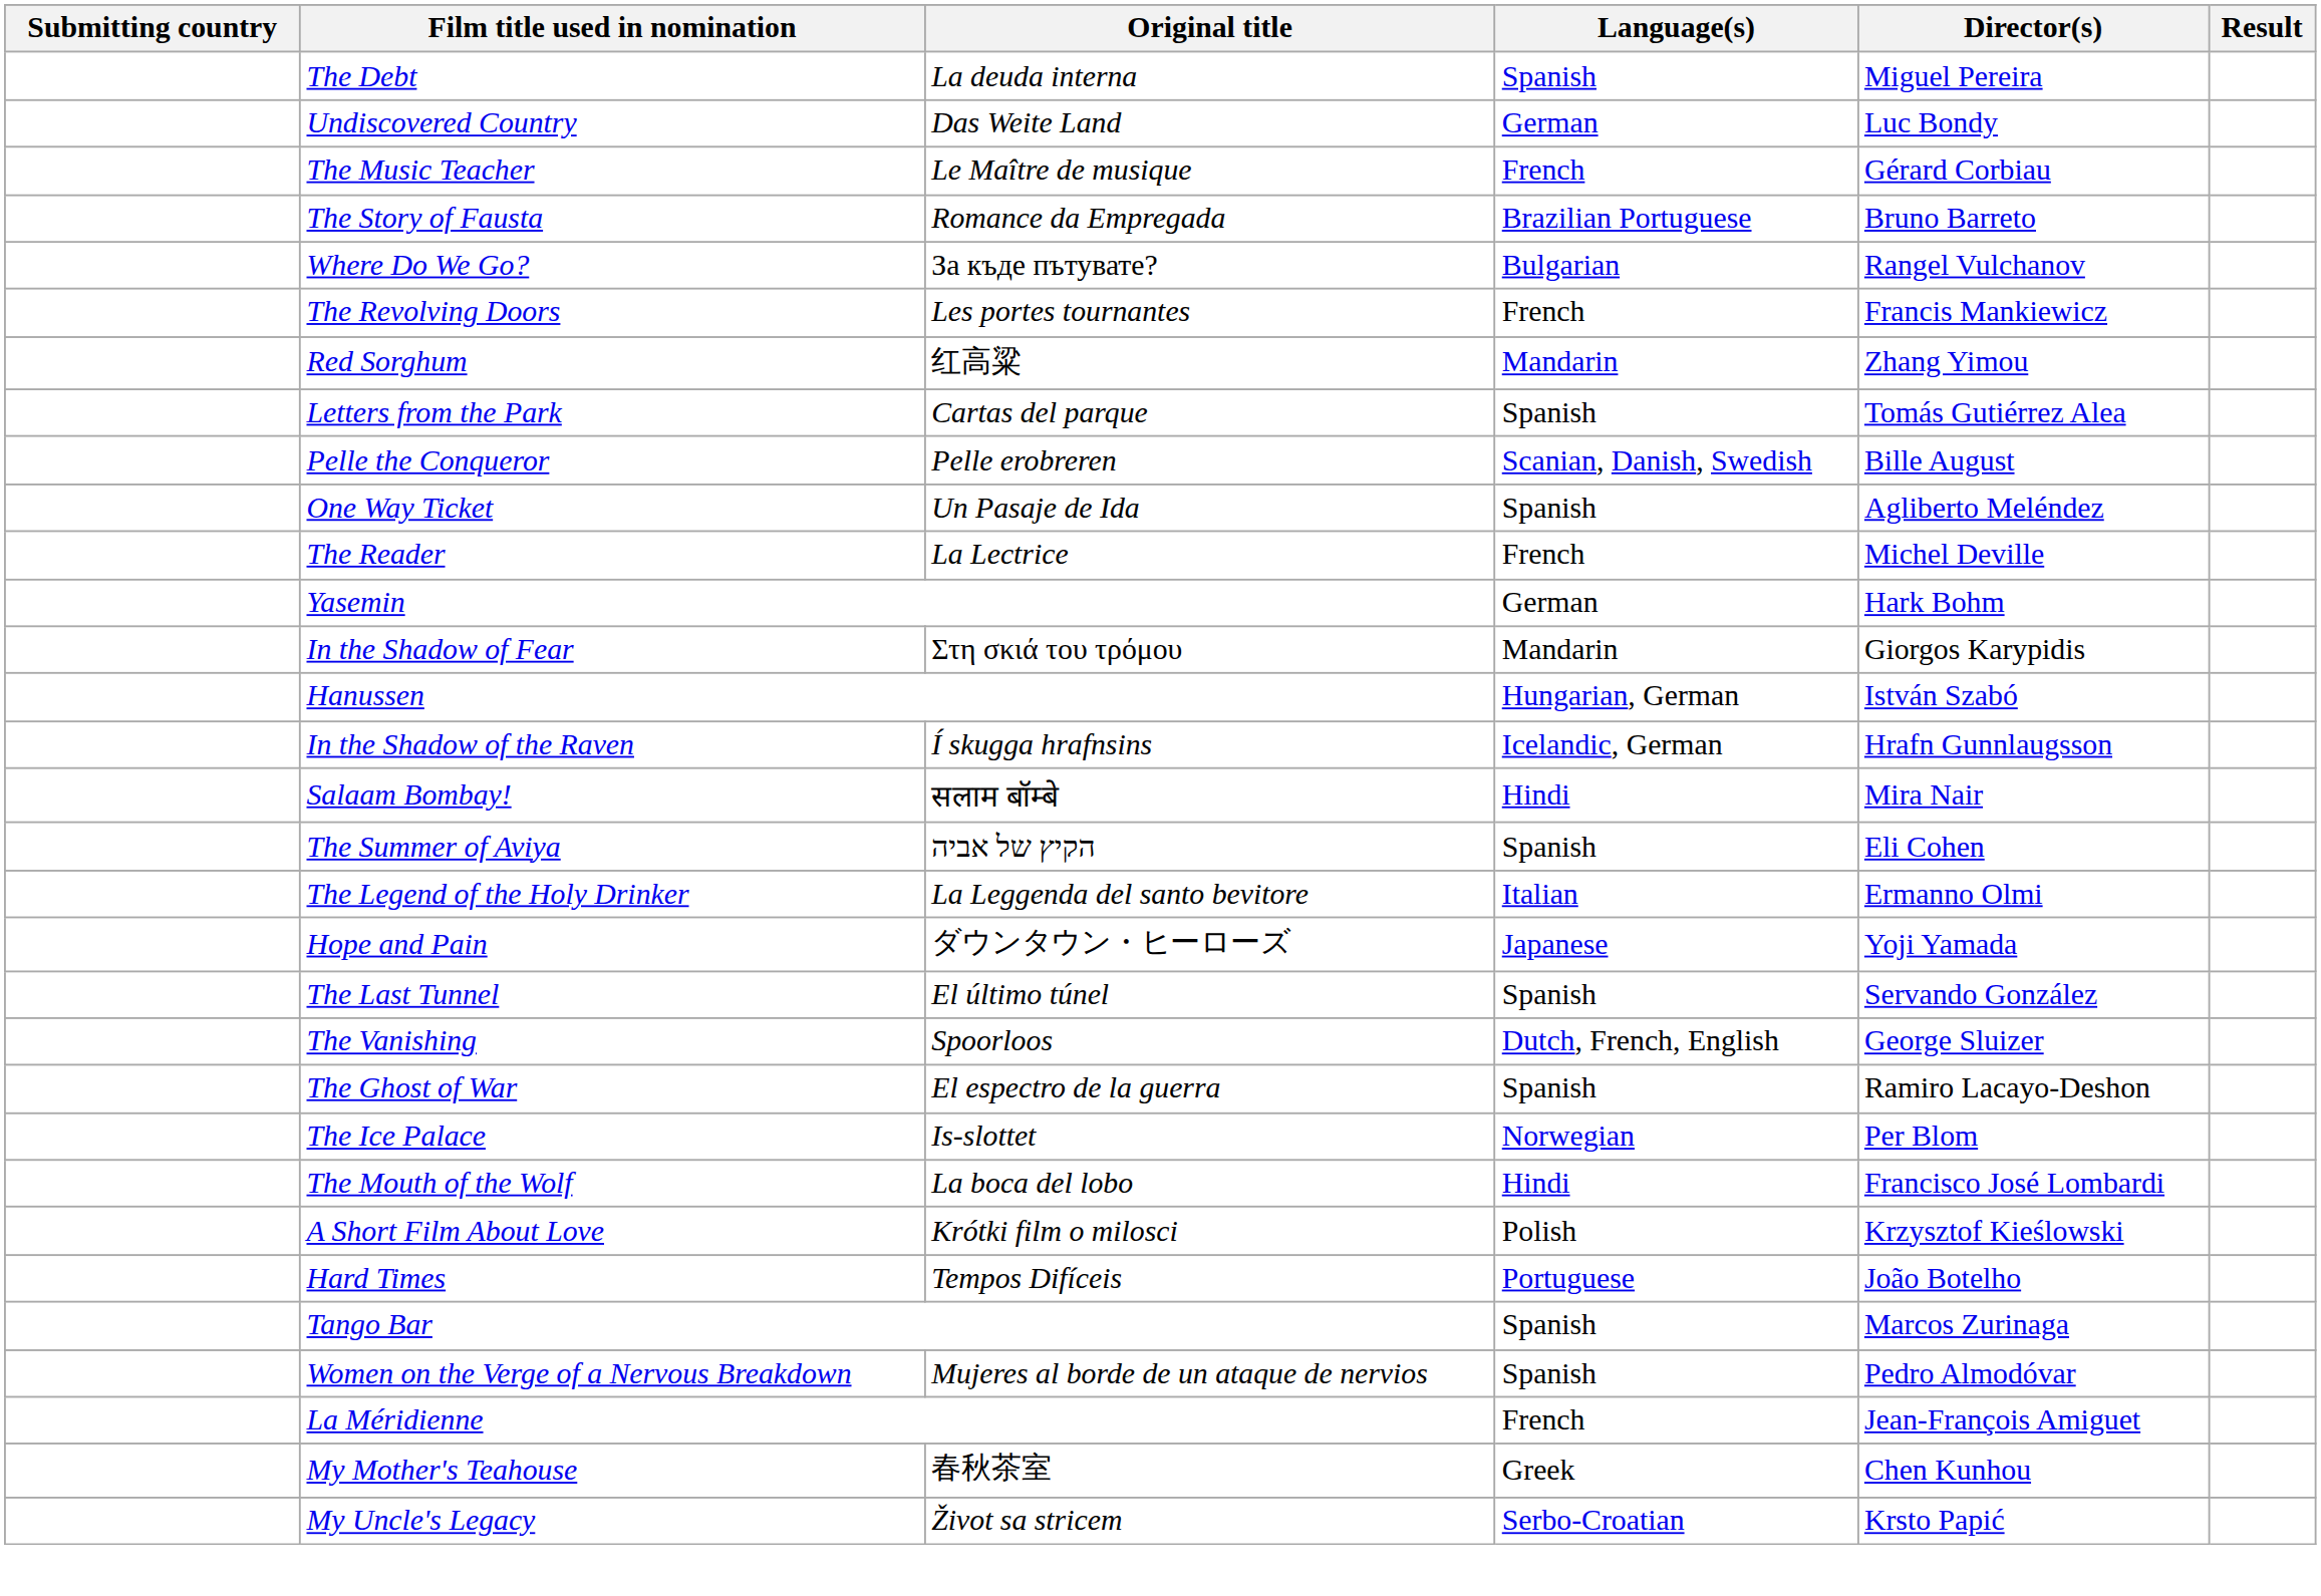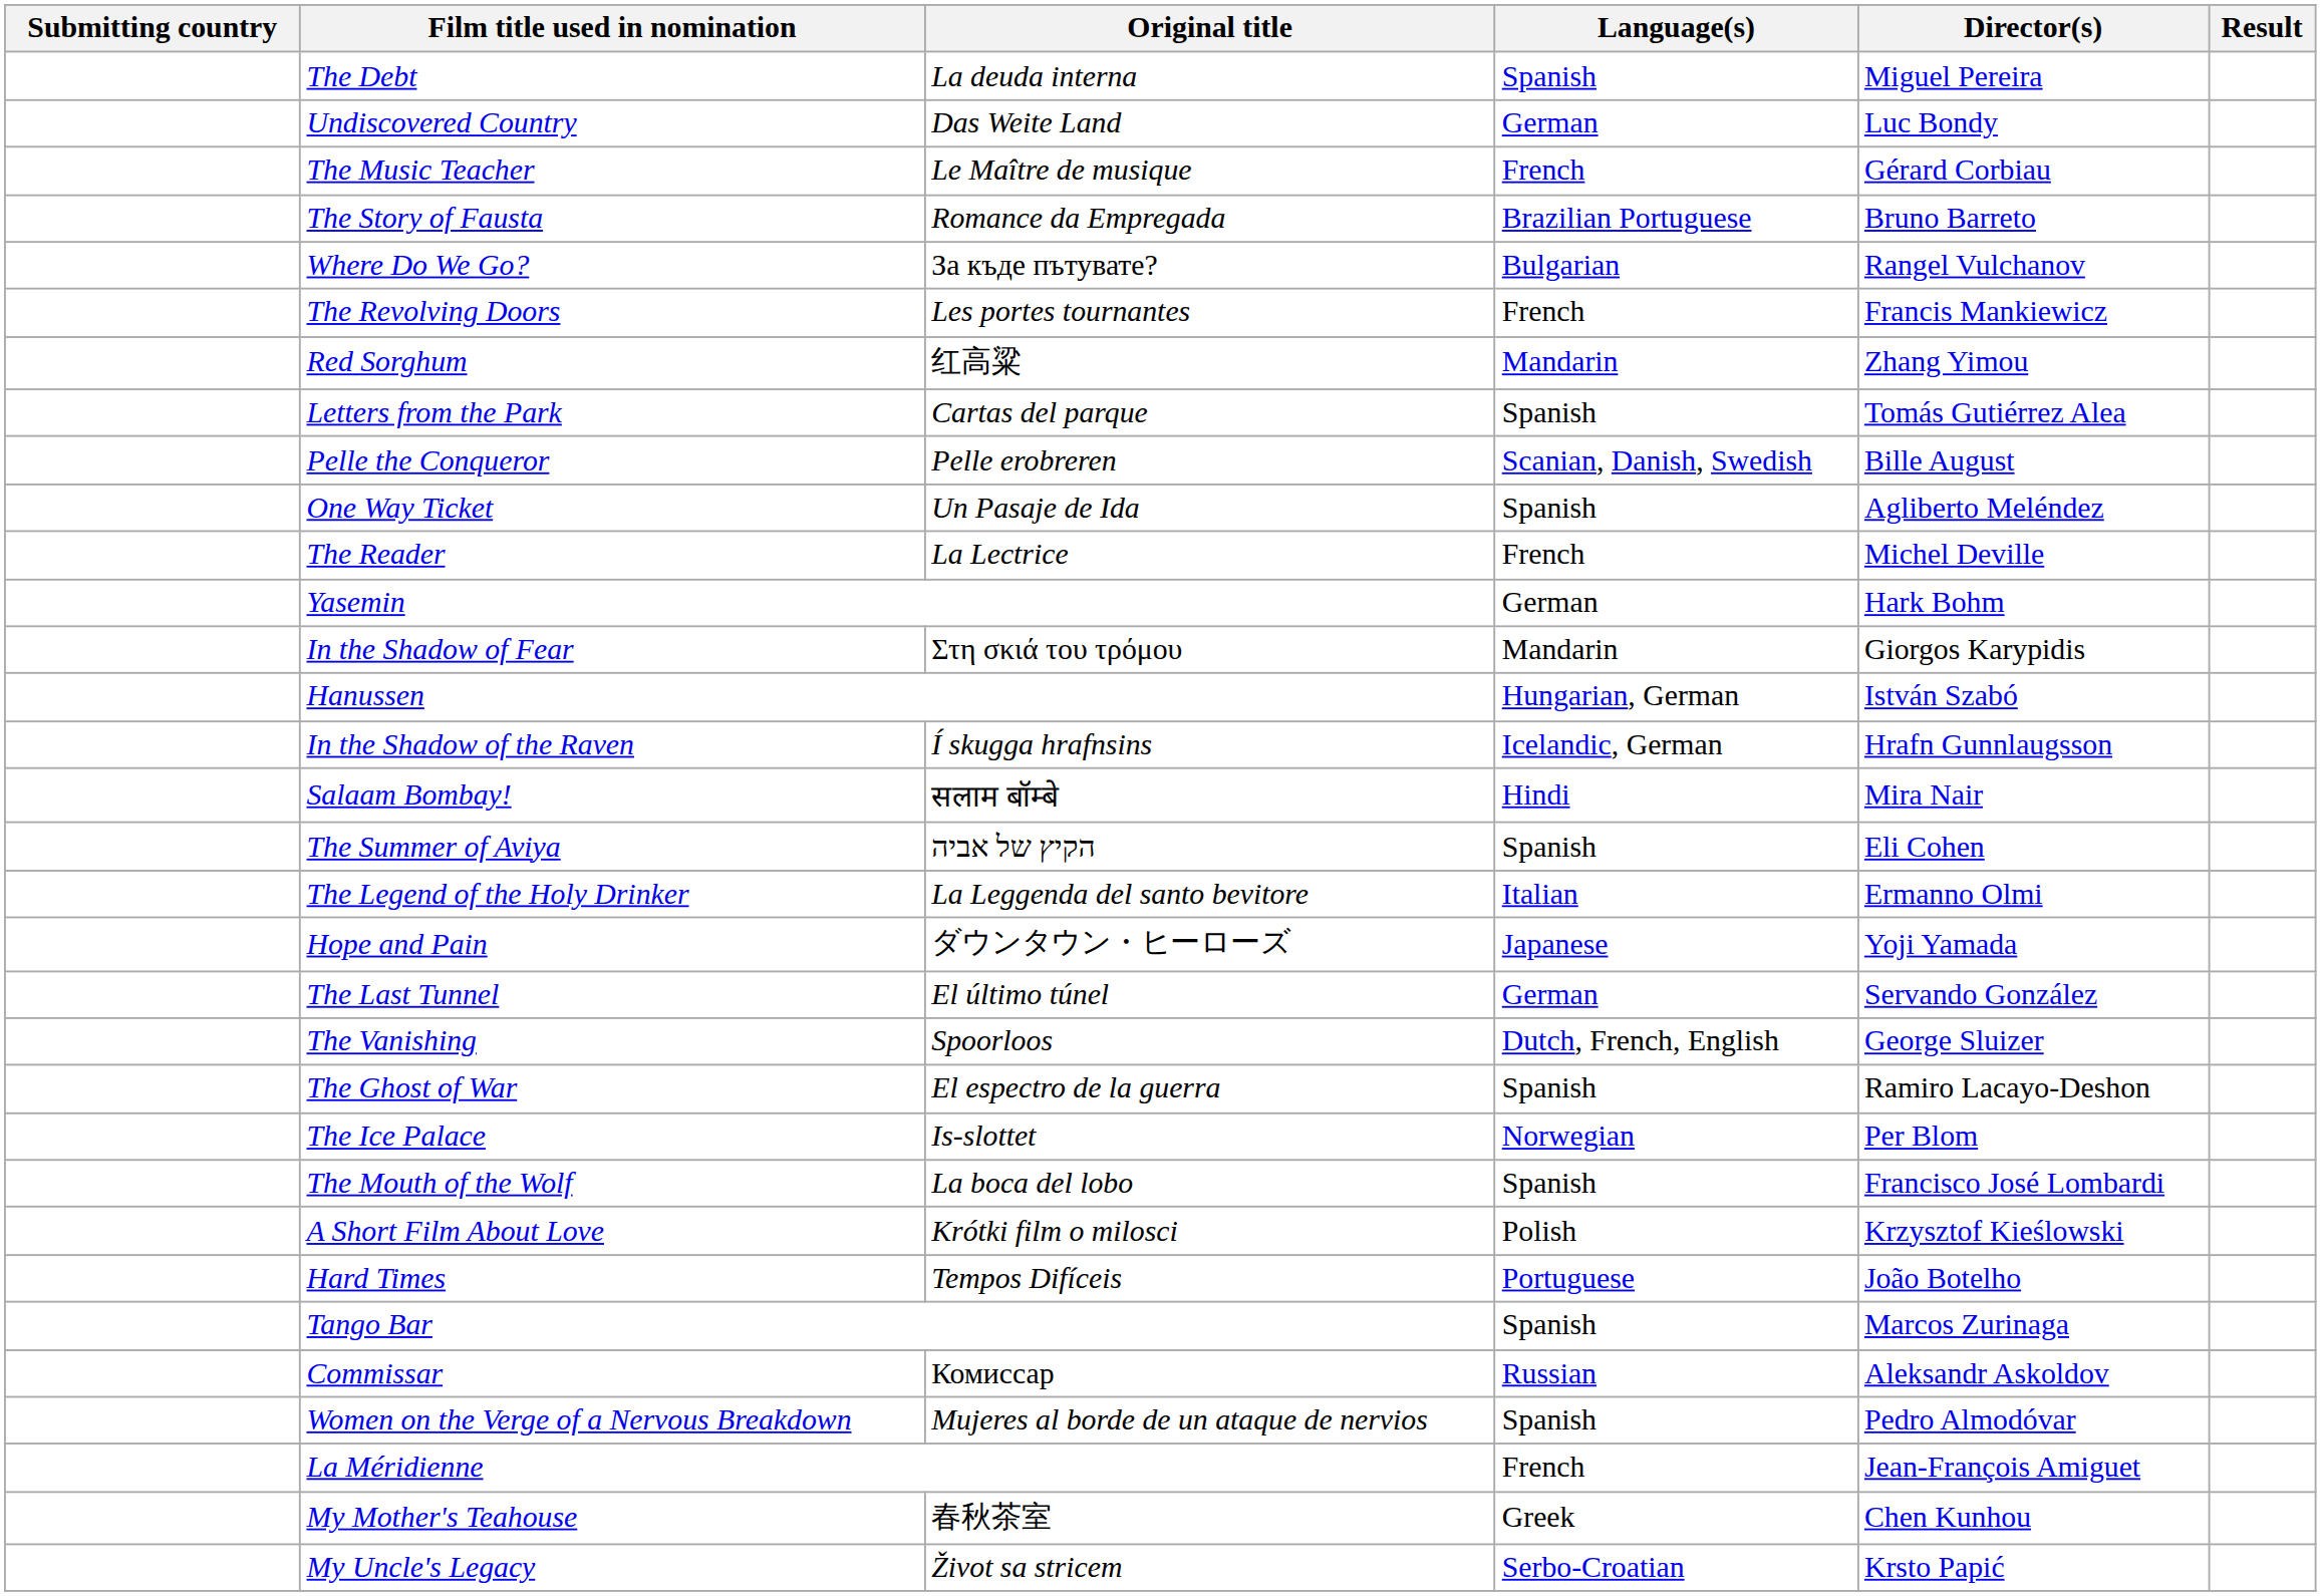 <table class="wikitable sortable" width="98%" style="background:#ffffff;">
 <tr>
 <th>Submitting country</th>
 <th>Film title used in nomination</th>
 <th>Original title</th>
 <th>Language(s)</th>
 <th>Director(s)</th>
 <th>Result</th>
 </tr>
 <tr>
 <td></td>
 <td><em><a href='#'>The Debt</a></em></td>
 <td><em>La deuda interna</em></td>
 <td><a href='#'>Spanish</a></td>
 <td><a href='#'>Miguel Pereira</a></td>
 <td></td>
 </tr>
 <tr>
 <td></td>
 <td><em><a href='#'>Undiscovered Country</a></em></td>
 <td><em>Das Weite Land</em></td>
 <td><a href='#'>German</a></td>
 <td><a href='#'>Luc Bondy</a></td>
 <td></td>
 </tr>
 <tr>
 <td></td>
 <td><em><a href='#'>The Music Teacher</a></em></td>
 <td><em>Le Maître de musique</em></td>
 <td><a href='#'>French</a></td>
 <td><a href='#'>Gérard Corbiau</a></td>
 <td></td>
 </tr>
 <tr>
 <td></td>
 <td><em><a href='#'>The Story of Fausta</a></em></td>
 <td><em>Romance da Empregada</em></td>
 <td><a href='#'>Brazilian Portuguese</a></td>
 <td><a href='#'>Bruno Barreto</a></td>
 <td></td>
 </tr>
 <tr>
 <td></td>
 <td><em><a href='#'>Where Do We Go?</a></em></td>
 <td>За къде пътувате?</td>
 <td><a href='#'>Bulgarian</a></td>
 <td><a href='#'>Rangel Vulchanov</a></td>
 <td></td>
 </tr>
 <tr>
 <td></td>
 <td><em><a href='#'>The Revolving Doors</a></em></td>
 <td><em>Les portes tournantes</em></td>
 <td>French</td>
 <td><a href='#'>Francis Mankiewicz</a></td>
 <td></td>
 </tr>
 <tr>
 <td></td>
 <td><em><a href='#'>Red Sorghum</a></em></td>
 <td>红高粱</td>
 <td><a href='#'>Mandarin</a></td>
 <td><a href='#'>Zhang Yimou</a></td>
 <td></td>
 </tr>
 <tr>
 <td></td>
 <td><em><a href='#'>Letters from the Park</a></em></td>
 <td><em>Cartas del parque</em></td>
 <td>Spanish</td>
 <td><a href='#'>Tomás Gutiérrez Alea</a></td>
 <td></td>
 </tr>
 <tr>
 <td></td>
 <td><em><a href='#'>Pelle the Conqueror</a></em></td>
 <td><em>Pelle erobreren</em></td>
 <td><a href='#'>Scanian</a>, <a href='#'>Danish</a>, <a href='#'>Swedish</a></td>
 <td><a href='#'>Bille August</a></td>
 <td></td>
 </tr>
 <tr>
 <td></td>
 <td><em><a href='#'>One Way Ticket</a></em></td>
 <td><em>Un Pasaje de Ida</em></td>
 <td>Spanish</td>
 <td><a href='#'>Agliberto Meléndez</a></td>
 <td></td>
 </tr>
 <tr>
 <td></td>
 <td><em><a href='#'>The Reader</a></em></td>
 <td><em>La Lectrice</em></td>
 <td>French</td>
 <td><a href='#'>Michel Deville</a></td>
 <td></td>
 </tr>
 <tr>
 <td></td>
 <td colspan="2"><em><a href='#'>Yasemin</a></em></td>
 <td>German</td>
 <td><a href='#'>Hark Bohm</a></td>
 <td></td>
 </tr>
 <tr>
 <td></td>
 <td><em><a href='#'>In the Shadow of Fear</a></em></td>
 <td>Στη σκιά του τρόμου</td>
 <td>Mandarin</td>
 <td>Giorgos Karypidis</td>
 <td></td>
 </tr>
 <tr>
 <td></td>
 <td colspan="2"><em><a href='#'>Hanussen</a></em></td>
 <td><a href='#'>Hungarian</a>, German</td>
 <td><a href='#'>István Szabó</a></td>
 <td></td>
 </tr>
 <tr>
 <td></td>
 <td><em><a href='#'>In the Shadow of the Raven</a></em></td>
 <td><em>Í skugga hrafnsins</em></td>
 <td><a href='#'>Icelandic</a>, German</td>
 <td><a href='#'>Hrafn Gunnlaugsson</a></td>
 <td></td>
 </tr>
 <tr>
 <td></td>
 <td><em><a href='#'>Salaam Bombay!</a></em></td>
 <td>सलाम बॉम्बे</td>
 <td><a href='#'>Hindi</a></td>
 <td><a href='#'>Mira Nair</a></td>
 <td></td>
 </tr>
 <tr>
 <td></td>
 <td><em><a href='#'>The Summer of Aviya</a></em></td>
 <td>הקיץ של אביה</td>
 <td>Spanish</td>
 <td><a href='#'>Eli Cohen</a></td>
 <td></td>
 </tr>
 <tr>
 <td></td>
 <td><em><a href='#'>The Legend of the Holy Drinker</a></em></td>
 <td><em>La Leggenda del santo bevitore</em></td>
 <td><a href='#'>Italian</a></td>
 <td><a href='#'>Ermanno Olmi</a></td>
 <td></td>
 </tr>
 <tr>
 <td></td>
 <td><em><a href='#'>Hope and Pain</a></em></td>
 <td>ダウンタウン・ヒーローズ</td>
 <td><a href='#'>Japanese</a></td>
 <td><a href='#'>Yoji Yamada</a></td>
 <td></td>
 </tr>
 <tr>
 <td></td>
 <td><em><a href='#'>The Last Tunnel</a></em></td>
 <td><em>El último túnel</em></td>
-<td>Spanish</td>
+<td><a href='#'>German</a></td>
 <td><a href='#'>Servando González</a></td>
 <td></td>
 </tr>
 <tr>
 <td></td>
 <td><em><a href='#'>The Vanishing</a></em></td>
 <td><em>Spoorloos</em></td>
 <td><a href='#'>Dutch</a>, French, English</td>
 <td><a href='#'>George Sluizer</a></td>
 <td></td>
 </tr>
 <tr>
 <td></td>
 <td><em><a href='#'>The Ghost of War</a></em></td>
 <td><em>El espectro de la guerra</em></td>
 <td>Spanish</td>
 <td>Ramiro Lacayo-Deshon</td>
 <td></td>
 </tr>
 <tr>
 <td></td>
 <td><em><a href='#'>The Ice Palace</a></em></td>
 <td><em>Is-slottet</em></td>
 <td><a href='#'>Norwegian</a></td>
 <td><a href='#'>Per Blom</a></td>
 <td></td>
 </tr>
 <tr>
 <td></td>
 <td><em><a href='#'>The Mouth of the Wolf</a></em></td>
 <td><em>La boca del lobo</em></td>
-<td><a href='#'>Hindi</a></td>
+<td>Spanish</td>
 <td><a href='#'>Francisco José Lombardi</a></td>
 <td></td>
 </tr>
 <tr>
 <td></td>
 <td><em><a href='#'>A Short Film About Love</a></em></td>
 <td><em>Krótki film o milosci</em></td>
 <td>Polish</td>
 <td><a href='#'>Krzysztof Kieślowski</a></td>
 <td></td>
 </tr>
 <tr>
 <td></td>
 <td><em><a href='#'>Hard Times</a></em></td>
 <td><em>Tempos Difíceis</em></td>
 <td><a href='#'>Portuguese</a></td>
 <td><a href='#'>João Botelho</a></td>
 <td></td>
 </tr>
 <tr>
 <td></td>
 <td colspan="2"><em><a href='#'>Tango Bar</a></em></td>
 <td>Spanish</td>
 <td><a href='#'>Marcos Zurinaga</a></td>
+<td></td>
+</tr>
+<tr>
+<td></td>
+<td><em><a href='#'>Commissar</a></em></td>
+<td>Комиссар</td>
+<td><a href='#'>Russian</a></td>
+<td><a href='#'>Aleksandr Askoldov</a></td>
 <td></td>
 </tr>
 <tr>
 <td></td>
 <td><em><a href='#'>Women on the Verge of a Nervous Breakdown</a></em></td>
 <td><em>Mujeres al borde de un ataque de nervios</em></td>
 <td>Spanish</td>
 <td><a href='#'>Pedro Almodóvar</a></td>
 <td></td>
 </tr>
 <tr>
 <td></td>
 <td colspan="2"><em><a href='#'>La Méridienne</a></em></td>
 <td>French</td>
 <td><a href='#'>Jean-François Amiguet</a></td>
 <td></td>
 </tr>
 <tr>
 <td></td>
 <td><em><a href='#'>My Mother's Teahouse</a></em></td>
 <td>春秋茶室</td>
 <td>Greek</td>
 <td><a href='#'>Chen Kunhou</a></td>
 <td></td>
 </tr>
 <tr>
 <td></td>
 <td><em><a href='#'>My Uncle's Legacy</a></em></td>
 <td><em>Život sa stricem</em></td>
 <td><a href='#'>Serbo-Croatian</a></td>
 <td><a href='#'>Krsto Papić</a></td>
 <td></td>
 </tr>
 </table>
